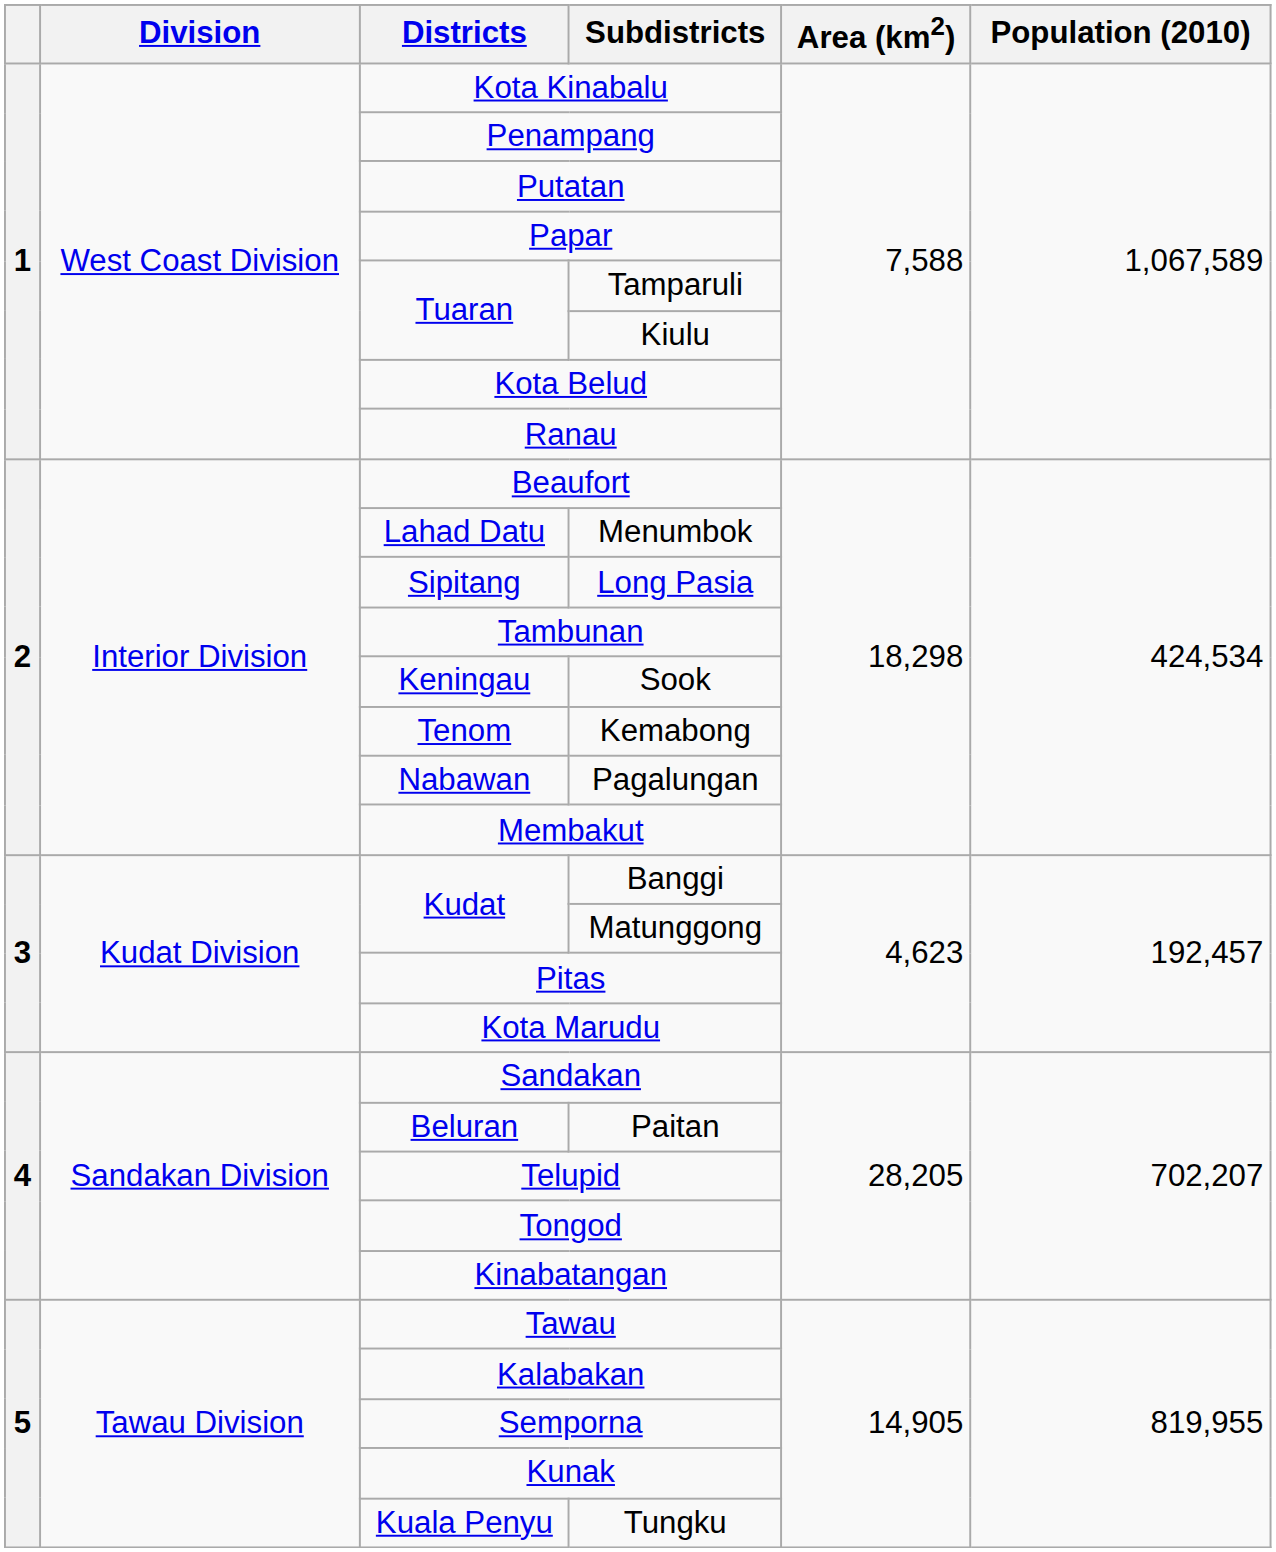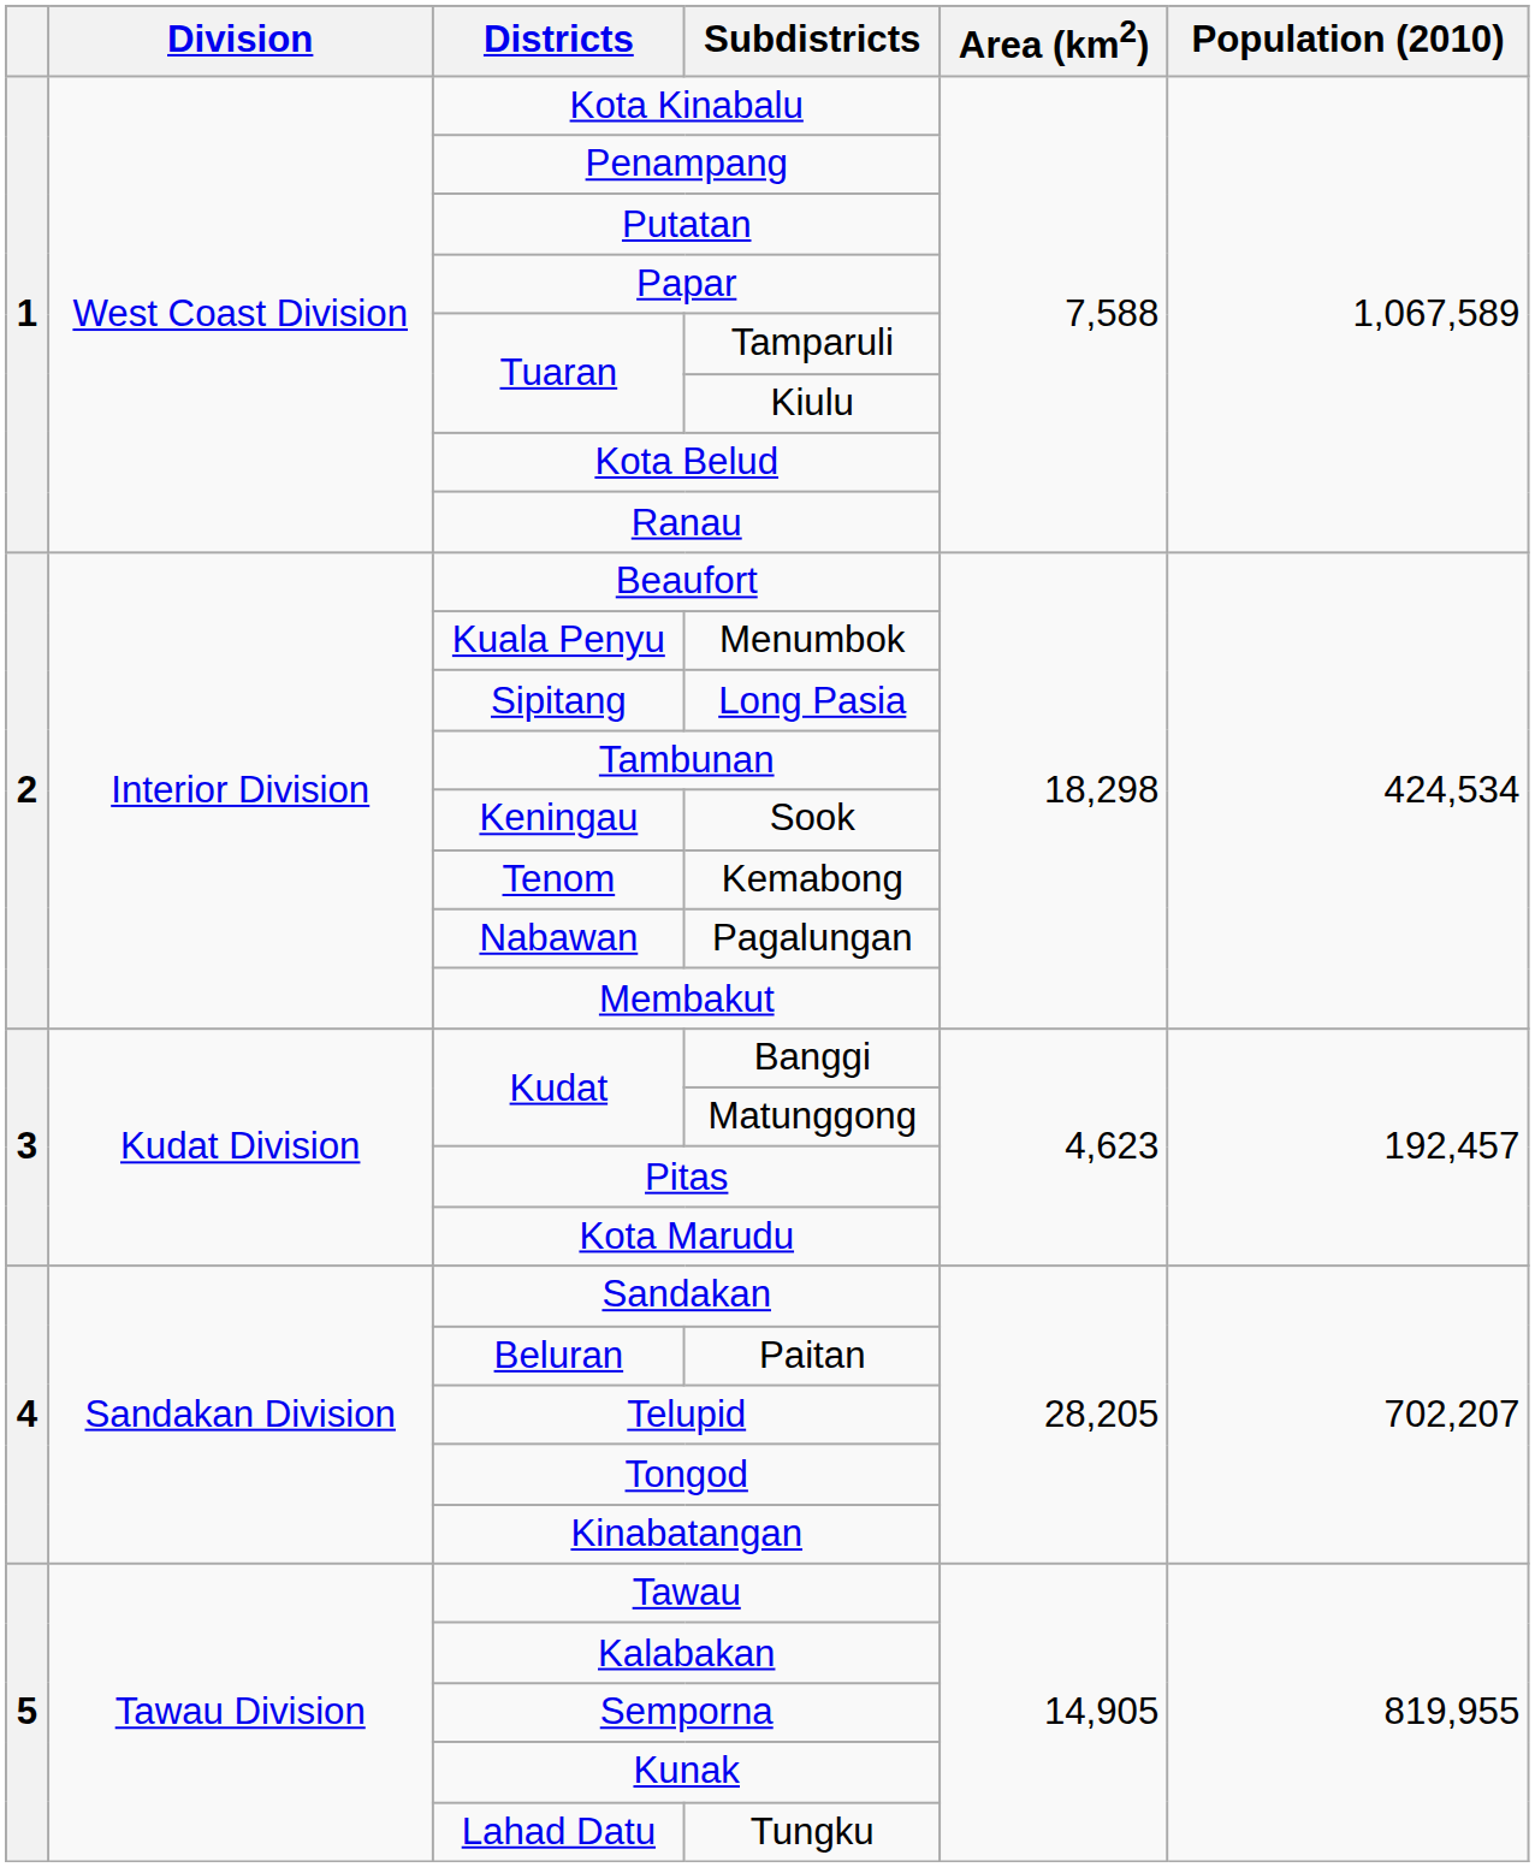 <table class="wikitable sortable" style="text-align: left; width: 650px;">
 <tr style="background:#efefef;">
 <th></th>
 <th><a href='#'>Division</a></th>
 <th style="text-align:center;"><a href='#'>Districts</a></th>
 <th>Subdistricts</th>
 <th>Area (km<sup>2</sup>)</th>
 <th>Population (2010)</th>
 </tr>
 <tr>
 <th rowspan="8">1</th>
 <td rowspan="8" style="text-align:center;"><a href='#'>West Coast Division</a></td>
 <td colspan="2" style="text-align:center;"><a href='#'>Kota Kinabalu</a></td>
 <td rowspan="8" style="text-align:right;">7,588</td>
 <td rowspan="8" style="text-align:right;">1,067,589</td>
 </tr>
 <tr>
 <td colspan="2" style="text-align:center;"><a href='#'>Penampang</a></td>
 </tr>
 <tr>
 <td colspan="2" style="text-align:center;"><a href='#'>Putatan</a></td>
 </tr>
 <tr>
 <td colspan="2" style="text-align:center;"><a href='#'>Papar</a></td>
 </tr>
 <tr>
 <td rowspan="2" style="text-align:center;"><a href='#'>Tuaran</a></td>
 <td style="text-align:center;">Tamparuli</td>
 </tr>
 <tr>
 <td style="text-align:center;">Kiulu</td>
 </tr>
 <tr>
 <td colspan="2" style="text-align:center;"><a href='#'>Kota Belud</a></td>
 </tr>
 <tr>
 <td colspan="2" style="text-align:center;"><a href='#'>Ranau</a></td>
 </tr>
 <tr>
 <th rowspan="8">2</th>
 <td rowspan="8" style="text-align:center;"><a href='#'>Interior Division</a></td>
 <td colspan="2" style="text-align:center;"><a href='#'>Beaufort</a></td>
 <td rowspan="8" style="text-align:right;">18,298</td>
 <td rowspan="8" style="text-align:right;">424,534</td>
 </tr>
 <tr>
-<td style="text-align:center;"><a href='#'>Lahad Datu</a></td>
+<td style="text-align:center;"><a href='#'>Kuala Penyu</a></td>
 <td style="text-align:center;">Menumbok</td>
 </tr>
 <tr>
 <td style="text-align:center;"><a href='#'>Sipitang</a></td>
 <td style="text-align:center;"><a href='#'>Long Pasia</a></td>
 </tr>
 <tr>
 <td colspan="2" style="text-align:center;"><a href='#'>Tambunan</a></td>
 </tr>
 <tr>
 <td style="text-align:center;"><a href='#'>Keningau</a></td>
 <td style="text-align:center;">Sook</td>
 </tr>
 <tr>
 <td style="text-align:center;"><a href='#'>Tenom</a></td>
 <td style="text-align:center;">Kemabong</td>
 </tr>
 <tr>
 <td style="text-align:center;"><a href='#'>Nabawan</a></td>
 <td style="text-align:center;">Pagalungan</td>
 </tr>
 <tr>
 <td colspan="2" style="text-align:center;"><a href='#'>Membakut</a></td>
 </tr>
 <tr>
 <th rowspan="4">3</th>
 <td rowspan="4" style="text-align:center;"><a href='#'>Kudat Division</a></td>
 <td rowspan="2" style="text-align:center;"><a href='#'>Kudat</a></td>
 <td style="text-align:center;">Banggi</td>
 <td rowspan="4" style="text-align:right;">4,623</td>
 <td rowspan="4" style="text-align:right;">192,457</td>
 </tr>
 <tr>
 <td style="text-align:center;">Matunggong</td>
 </tr>
 <tr>
 <td colspan="2" style="text-align:center;"><a href='#'>Pitas</a></td>
 </tr>
 <tr>
 <td colspan="2" style="text-align:center;"><a href='#'>Kota Marudu</a></td>
 </tr>
 <tr>
 <th rowspan="5">4</th>
 <td rowspan="5" style="text-align:center;"><a href='#'>Sandakan Division</a></td>
 <td colspan="2" style="text-align:center;"><a href='#'>Sandakan</a></td>
 <td rowspan="5" style="text-align:right;">28,205</td>
 <td rowspan="5" style="text-align:right;">702,207</td>
 </tr>
 <tr>
 <td style="text-align:center;"><a href='#'>Beluran</a></td>
 <td style="text-align:center;">Paitan</td>
 </tr>
 <tr>
 <td colspan="2" style="text-align:center;"><a href='#'>Telupid</a></td>
 </tr>
 <tr>
 <td colspan="2" style="text-align:center;"><a href='#'>Tongod</a></td>
 </tr>
 <tr>
 <td colspan="2" style="text-align:center;"><a href='#'>Kinabatangan</a></td>
 </tr>
 <tr>
 <th rowspan="5">5</th>
 <td rowspan="5" style="text-align:center;"><a href='#'>Tawau Division</a></td>
 <td colspan="2" style="text-align:center;"><a href='#'>Tawau</a></td>
 <td rowspan="5" style="text-align:right;">14,905</td>
 <td rowspan="5" style="text-align:right;">819,955</td>
 </tr>
 <tr>
 <td colspan="2" style="text-align:center;"><a href='#'>Kalabakan</a></td>
 </tr>
 <tr>
 <td colspan="2" style="text-align:center;"><a href='#'>Semporna</a></td>
 </tr>
 <tr>
 <td colspan="2" style="text-align:center;"><a href='#'>Kunak</a></td>
 </tr>
 <tr>
-<td style="text-align:center;"><a href='#'>Kuala Penyu</a></td>
+<td style="text-align:center;"><a href='#'>Lahad Datu</a></td>
 <td style="text-align:center;">Tungku</td>
 </tr>
 </table>
